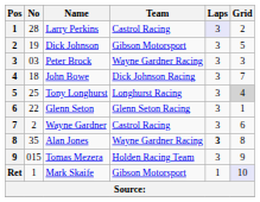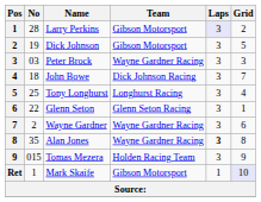 <table class="wikitable" style="font-size: 85%;">
 <tr>
 <th>Pos</th>
 <th>No</th>
 <th>Name</th>
 <th>Team</th>
 <th>Laps</th>
 <th>Grid</th>
 </tr>
 <tr>
 <th>1</th>
 <td align="center">28</td>
 <td> <a href='#'>Larry Perkins</a></td>
-<td><a href='#'>Castrol Racing</a></td>
+<td><a href='#'>Gibson Motorsport</a></td>
 <td align="center" style="background: lavender;">3</td>
 <td align="center">2</td>
 </tr>
 <tr>
 <th>2</th>
 <td align="center">19</td>
 <td> <a href='#'>Dick Johnson</a></td>
 <td><a href='#'>Gibson Motorsport</a></td>
 <td align="center">3</td>
 <td align="center">5</td>
 </tr>
 <tr>
 <th>3</th>
 <td align="center">03</td>
 <td> <a href='#'>Peter Brock</a></td>
 <td><a href='#'>Wayne Gardner Racing</a></td>
 <td align="center">3</td>
 <td align="center">3</td>
 </tr>
 <tr>
 <th>4</th>
 <td align="center">18</td>
 <td> <a href='#'>John Bowe</a></td>
 <td><a href='#'>Dick Johnson Racing</a></td>
 <td align="center">3</td>
 <td align="center">7</td>
 </tr>
 <tr>
 <th>5</th>
 <td align="center">25</td>
 <td> <a href='#'>Tony Longhurst</a></td>
 <td><a href='#'>Longhurst Racing</a></td>
 <td align="center">3</td>
-<td align="center" style="background: lightgrey;">4</td>
+<td align="center">4</td>
 </tr>
 <tr>
 <th>6</th>
 <td align="center">22</td>
 <td> <a href='#'>Glenn Seton</a></td>
 <td><a href='#'>Glenn Seton Racing</a></td>
 <td align="center">3</td>
 <td align="center">1</td>
 </tr>
 <tr>
 <th>7</th>
 <td align="center">2</td>
 <td> <a href='#'>Wayne Gardner</a></td>
-<td><a href='#'>Castrol Racing</a></td>
+<td><a href='#'>Wayne Gardner Racing</a></td>
 <td align="center">3</td>
 <td align="center">6</td>
 </tr>
 <tr>
 <th>8</th>
 <td align="center">35</td>
 <td> <a href='#'>Alan Jones</a></td>
 <td><a href='#'>Wayne Gardner Racing</a></td>
 <td align="center"><strong>3</strong></td>
 <td align="center">8</td>
 </tr>
 <tr>
 <th>9</th>
 <td align="center">015</td>
 <td> <a href='#'>Tomas Mezera</a></td>
 <td><a href='#'>Holden Racing Team</a></td>
 <td align="center">3</td>
 <td align="center">9</td>
 </tr>
 <tr>
 <th>Ret</th>
 <td align="center">1</td>
 <td> <a href='#'>Mark Skaife</a></td>
 <td><a href='#'>Gibson Motorsport</a></td>
 <td align="center">1</td>
 <td align="center" style="background: lavender;">10</td>
 </tr>
 <tr>
 <th colspan="7" style="text-align:center;">Source:</th>
 </tr>
 <tr>
 </tr>
 </table>
